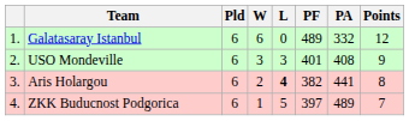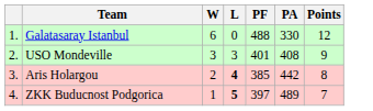 <table class=wikitable style="text-align:center">
 <tr>
 <th width=15></th>
 <th width=220>Team</th>
-<th width=20>Pld</th>
 <th width=20>W</th>
 <th width=20>L</th>
 <th width=30>PF</th>
 <th width=30>PA</th>
 <th width=30>Points</th>
 </tr>
 <tr style="background: #ccffcc;">
 <td>1.</td>
 <td align=left> <a href='#'>Galatasaray Istanbul</a></td>
 <td>6</td>
-<td>6</td>
 <td>0</td>
-<td>489</td>
-<td>332</td>
+<td>488</td>
+<td>330</td>
 <td>12</td>
 </tr>
 <tr style="background: #ccffcc;">
 <td>2.</td>
 <td align=left> USO Mondeville</td>
-<td>6</td>
 <td>3</td>
 <td>3</td>
 <td>401</td>
 <td>408</td>
 <td>9</td>
 </tr>
 <tr style="background: #ffcccc;">
 <td>3.</td>
 <td align=left> Aris Holargou</td>
-<td>6</td>
 <td>2</td>
 <td><strong>4</strong></td>
-<td>382</td>
-<td>441</td>
+<td>385</td>
+<td>442</td>
 <td>8</td>
 </tr>
 <tr style="background: #ffcccc;">
 <td>4.</td>
 <td align=left> ZKK Buducnost Podgorica</td>
-<td>6</td>
 <td>1</td>
-<td>5</td>
+<td><strong>5</strong></td>
 <td>397</td>
 <td>489</td>
 <td>7</td>
 </tr>
 </table>
